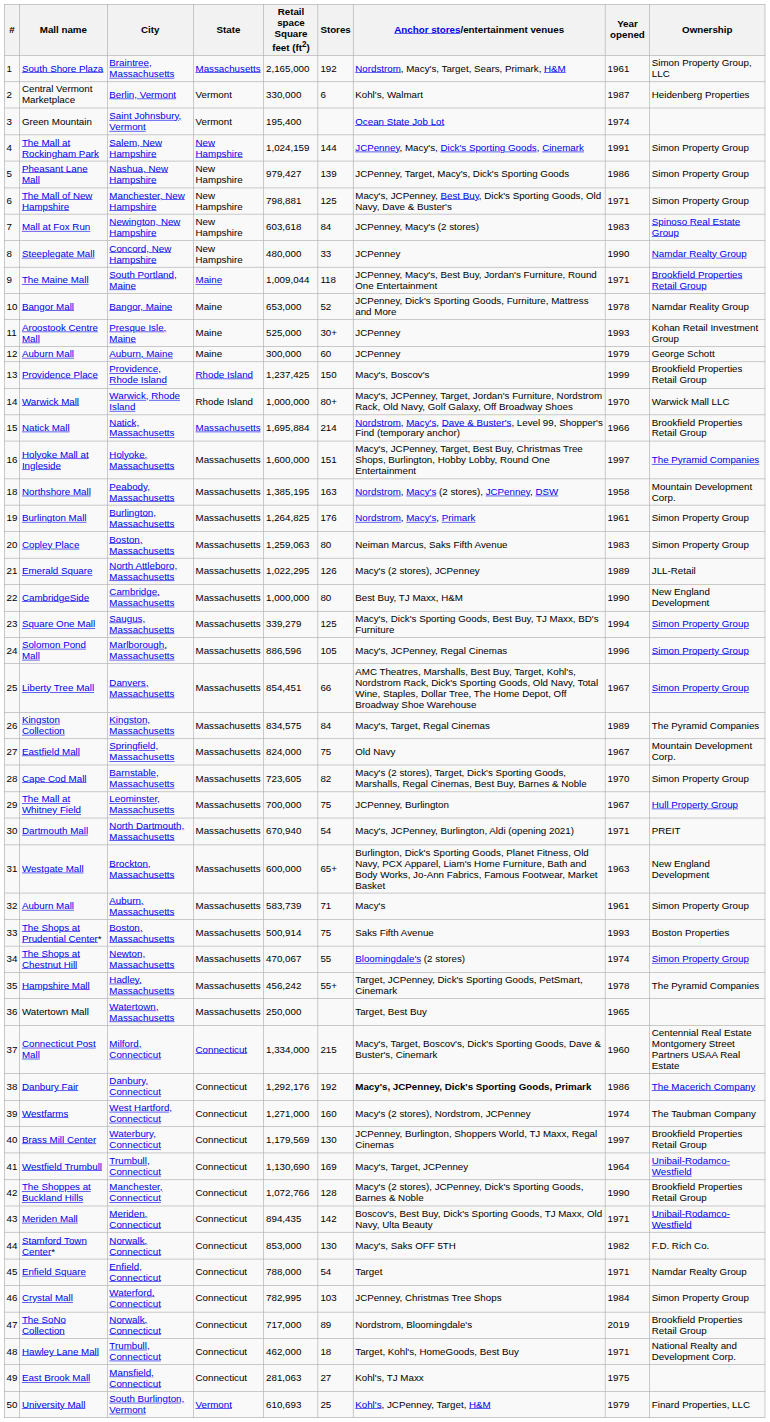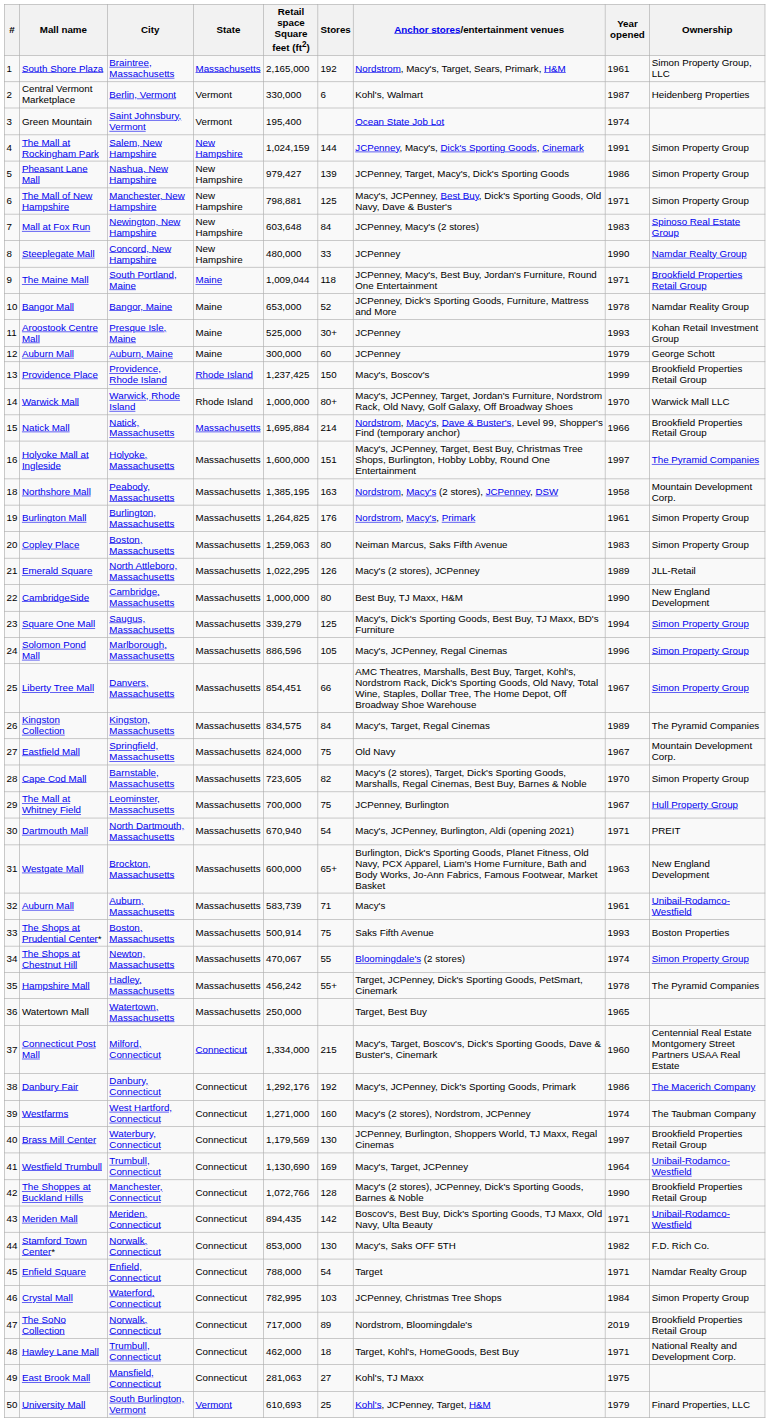 <table class="wikitable sortable">
 <tr>
 <th data-sort-type=number>#</th>
 <th>Mall name</th>
 <th>City</th>
 <th>State</th>
 <th>Retail space<br>Square feet (ft<sup>2</sup>)</th>
 <th>Stores</th>
 <th><a href='#'>Anchor stores</a>/entertainment venues</th>
 <th>Year opened</th>
 <th>Ownership</th>
 </tr>
 <tr>
 <td>1</td>
 <td><a href='#'>South Shore Plaza</a></td>
 <td><a href='#'>Braintree, Massachusetts</a></td>
 <td><a href='#'>Massachusetts</a></td>
 <td>2,165,000</td>
 <td>192</td>
 <td><a href='#'>Nordstrom</a>, Macy's, Target, Sears, Primark, <a href='#'>H&M</a></td>
 <td>1961</td>
 <td>Simon Property Group, LLC</td>
 </tr>
 <tr>
 <td>2</td>
 <td>Central Vermont Marketplace</td>
 <td><a href='#'>Berlin, Vermont</a></td>
 <td>Vermont</td>
 <td>330,000</td>
 <td>6</td>
 <td>Kohl's, Walmart</td>
 <td>1987</td>
 <td>Heidenberg Properties</td>
 </tr>
 <tr>
 <td>3</td>
 <td>Green Mountain</td>
 <td><a href='#'>Saint Johnsbury, Vermont</a></td>
 <td>Vermont</td>
 <td>195,400</td>
 <td></td>
 <td><a href='#'>Ocean State Job Lot</a></td>
 <td>1974</td>
 <td></td>
 </tr>
 <tr>
 <td>4</td>
 <td><a href='#'>The Mall at Rockingham Park</a></td>
 <td><a href='#'>Salem, New Hampshire</a></td>
 <td><a href='#'>New Hampshire</a></td>
 <td>1,024,159<br></td>
 <td>144</td>
 <td><a href='#'>JCPenney</a>, Macy's, <a href='#'>Dick's Sporting Goods</a>, <a href='#'>Cinemark</a></td>
 <td>1991</td>
 <td>Simon Property Group</td>
 </tr>
 <tr>
 <td>5</td>
 <td><a href='#'>Pheasant Lane Mall</a></td>
 <td><a href='#'>Nashua, New Hampshire</a></td>
 <td>New Hampshire</td>
 <td>979,427<br></td>
 <td>139</td>
 <td>JCPenney, Target, Macy's, Dick's Sporting Goods</td>
 <td>1986</td>
 <td>Simon Property Group</td>
 </tr>
 <tr>
 <td>6</td>
 <td><a href='#'>The Mall of New Hampshire</a></td>
 <td><a href='#'>Manchester, New Hampshire</a></td>
 <td>New Hampshire</td>
 <td>798,881<br></td>
 <td>125</td>
 <td>Macy's, JCPenney, <a href='#'>Best Buy</a>, Dick's Sporting Goods, Old Navy, Dave & Buster's</td>
 <td>1971</td>
 <td>Simon Property Group</td>
 </tr>
 <tr>
 <td>7</td>
 <td><a href='#'>Mall at Fox Run</a></td>
 <td><a href='#'>Newington, New Hampshire</a></td>
 <td>New Hampshire</td>
-<td>603,618</td>
+<td>603,648</td>
 <td>84</td>
 <td>JCPenney, Macy's (2 stores)</td>
 <td>1983</td>
 <td><a href='#'>Spinoso Real Estate Group</a></td>
 </tr>
 <tr>
 <td>8</td>
 <td><a href='#'>Steeplegate Mall</a></td>
 <td><a href='#'>Concord, New Hampshire</a></td>
 <td>New Hampshire</td>
 <td>480,000</td>
 <td>33</td>
 <td>JCPenney</td>
 <td>1990</td>
 <td><a href='#'>Namdar Realty Group</a></td>
 </tr>
 <tr>
 <td>9</td>
 <td><a href='#'>The Maine Mall</a></td>
 <td><a href='#'>South Portland, Maine</a></td>
 <td><a href='#'>Maine</a></td>
 <td>1,009,044<br></td>
 <td>118</td>
 <td>JCPenney, Macy's, Best Buy, Jordan's Furniture, Round One Entertainment</td>
 <td>1971</td>
 <td><a href='#'>Brookfield Properties Retail Group</a></td>
 </tr>
 <tr>
 <td>10</td>
 <td><a href='#'>Bangor Mall</a></td>
 <td><a href='#'>Bangor, Maine</a></td>
 <td>Maine</td>
 <td>653,000<br></td>
 <td>52</td>
 <td>JCPenney, Dick's Sporting Goods, Furniture, Mattress and More</td>
 <td>1978</td>
 <td>Namdar Reality Group</td>
 </tr>
 <tr>
 <td>11</td>
 <td><a href='#'>Aroostook Centre Mall</a></td>
 <td><a href='#'>Presque Isle, Maine</a></td>
 <td>Maine</td>
 <td>525,000</td>
 <td>30+</td>
 <td>JCPenney</td>
 <td>1993</td>
 <td>Kohan Retail Investment Group</td>
 </tr>
 <tr>
 <td>12</td>
 <td><a href='#'>Auburn Mall</a></td>
 <td><a href='#'>Auburn, Maine</a></td>
 <td>Maine</td>
 <td>300,000</td>
 <td>60</td>
 <td>JCPenney</td>
 <td>1979</td>
 <td>George Schott</td>
 </tr>
 <tr>
 <td>13</td>
 <td><a href='#'>Providence Place</a></td>
 <td><a href='#'>Providence, Rhode Island</a></td>
 <td><a href='#'>Rhode Island</a></td>
 <td>1,237,425<br></td>
 <td>150</td>
 <td>Macy's, Boscov's</td>
 <td>1999</td>
 <td>Brookfield Properties Retail Group</td>
 </tr>
 <tr>
 <td>14</td>
 <td><a href='#'>Warwick Mall</a></td>
 <td><a href='#'>Warwick, Rhode Island</a></td>
 <td>Rhode Island</td>
 <td>1,000,000</td>
 <td>80+</td>
 <td>Macy's, JCPenney, Target, Jordan's Furniture, Nordstrom Rack, Old Navy, Golf Galaxy, Off Broadway Shoes</td>
 <td>1970</td>
 <td>Warwick Mall LLC</td>
 </tr>
 <tr>
 <td>15</td>
 <td><a href='#'>Natick Mall</a></td>
 <td><a href='#'>Natick, Massachusetts</a></td>
 <td><a href='#'>Massachusetts</a></td>
 <td>1,695,884<br></td>
 <td>214</td>
 <td><a href='#'>Nordstrom</a>, <a href='#'>Macy's</a>, <a href='#'>Dave & Buster's</a>, Level 99, Shopper's Find (temporary anchor)</td>
 <td>1966</td>
 <td>Brookfield Properties Retail Group</td>
 </tr>
 <tr>
 <td>16</td>
 <td><a href='#'>Holyoke Mall at Ingleside</a></td>
 <td><a href='#'>Holyoke, Massachusetts</a></td>
 <td>Massachusetts</td>
 <td>1,600,000<br></td>
 <td>151</td>
 <td>Macy's, JCPenney, Target, Best Buy, Christmas Tree Shops, Burlington, Hobby Lobby, Round One Entertainment</td>
 <td>1997</td>
 <td><a href='#'>The Pyramid Companies</a></td>
 </tr>
 <tr>
 <td>18</td>
 <td><a href='#'>Northshore Mall</a></td>
 <td><a href='#'>Peabody, Massachusetts</a></td>
 <td>Massachusetts</td>
 <td>1,385,195<br></td>
 <td>163</td>
 <td><a href='#'>Nordstrom</a>, <a href='#'>Macy's</a> (2 stores), <a href='#'>JCPenney</a>, <a href='#'>DSW</a></td>
 <td>1958</td>
 <td>Mountain Development Corp.</td>
 </tr>
 <tr>
 <td>19</td>
 <td><a href='#'>Burlington Mall</a></td>
 <td><a href='#'>Burlington, Massachusetts</a></td>
 <td>Massachusetts</td>
 <td>1,264,825<br></td>
 <td>176</td>
 <td><a href='#'>Nordstrom</a>, <a href='#'>Macy's</a>, <a href='#'>Primark</a></td>
 <td>1961</td>
 <td>Simon Property Group</td>
 </tr>
 <tr>
 <td>20</td>
 <td><a href='#'>Copley Place</a></td>
 <td><a href='#'>Boston, Massachusetts</a></td>
 <td>Massachusetts</td>
 <td>1,259,063<br></td>
 <td>80</td>
 <td>Neiman Marcus, Saks Fifth Avenue</td>
 <td>1983</td>
 <td>Simon Property Group</td>
 </tr>
 <tr>
 <td>21</td>
 <td><a href='#'>Emerald Square</a></td>
 <td><a href='#'>North Attleboro, Massachusetts</a></td>
 <td>Massachusetts</td>
 <td>1,022,295<br></td>
 <td>126</td>
 <td>Macy's (2 stores), JCPenney</td>
 <td>1989</td>
 <td>JLL-Retail</td>
 </tr>
 <tr>
 <td>22</td>
 <td><a href='#'>CambridgeSide</a></td>
 <td><a href='#'>Cambridge, Massachusetts</a></td>
 <td>Massachusetts</td>
 <td>1,000,000</td>
 <td>80</td>
 <td>Best Buy, TJ Maxx, H&M</td>
 <td>1990</td>
 <td>New England Development</td>
 </tr>
 <tr>
 <td>23</td>
 <td><a href='#'>Square One Mall</a></td>
 <td><a href='#'>Saugus, Massachusetts</a></td>
 <td>Massachusetts</td>
 <td>339,279<br></td>
 <td>125</td>
 <td>Macy's, Dick's Sporting Goods, Best Buy, TJ Maxx, BD's Furniture</td>
 <td>1994</td>
 <td><a href='#'>Simon Property Group</a></td>
 </tr>
 <tr>
 <td>24</td>
 <td><a href='#'>Solomon Pond Mall</a></td>
 <td><a href='#'>Marlborough, Massachusetts</a></td>
 <td>Massachusetts</td>
 <td>886,596<br></td>
 <td>105</td>
 <td>Macy's, JCPenney, Regal Cinemas</td>
 <td>1996</td>
 <td><a href='#'>Simon Property Group</a></td>
 </tr>
 <tr>
 <td>25</td>
 <td><a href='#'>Liberty Tree Mall</a></td>
 <td><a href='#'>Danvers, Massachusetts</a></td>
 <td>Massachusetts</td>
 <td>854,451<br></td>
 <td>66</td>
 <td>AMC Theatres, Marshalls, Best Buy, Target, Kohl's, Nordstrom Rack, Dick's Sporting Goods, Old Navy, Total Wine, Staples, Dollar Tree, The Home Depot, Off Broadway Shoe Warehouse</td>
 <td>1967</td>
 <td><a href='#'>Simon Property Group</a></td>
 </tr>
 <tr>
 <td>26</td>
 <td><a href='#'>Kingston Collection</a></td>
 <td><a href='#'>Kingston, Massachusetts</a></td>
 <td>Massachusetts</td>
 <td>834,575<br></td>
 <td>84</td>
 <td>Macy's, Target, Regal Cinemas</td>
 <td>1989</td>
 <td>The Pyramid Companies</td>
 </tr>
 <tr>
 <td>27</td>
 <td><a href='#'>Eastfield Mall</a></td>
 <td><a href='#'>Springfield, Massachusetts</a></td>
 <td>Massachusetts</td>
 <td>824,000<br></td>
 <td>75</td>
 <td>Old Navy</td>
 <td>1967</td>
 <td>Mountain Development Corp.</td>
 </tr>
 <tr>
 <td>28</td>
 <td><a href='#'>Cape Cod Mall</a></td>
 <td><a href='#'>Barnstable, Massachusetts</a></td>
 <td>Massachusetts</td>
 <td>723,605<br></td>
 <td>82</td>
 <td>Macy's (2 stores), Target, Dick's Sporting Goods, Marshalls, Regal Cinemas, Best Buy, Barnes & Noble</td>
 <td>1970</td>
 <td>Simon Property Group</td>
 </tr>
 <tr>
 <td>29</td>
 <td><a href='#'>The Mall at Whitney Field</a></td>
 <td><a href='#'>Leominster, Massachusetts</a></td>
 <td>Massachusetts</td>
 <td>700,000<br></td>
 <td>75</td>
 <td>JCPenney, Burlington</td>
 <td>1967</td>
 <td><a href='#'>Hull Property Group</a></td>
 </tr>
 <tr>
 <td>30</td>
 <td><a href='#'>Dartmouth Mall</a></td>
 <td><a href='#'>North Dartmouth, Massachusetts</a></td>
 <td>Massachusetts</td>
 <td>670,940<br></td>
 <td>54</td>
 <td>Macy's, JCPenney, Burlington, Aldi (opening 2021)</td>
 <td>1971</td>
 <td>PREIT</td>
 </tr>
 <tr>
 <td>31</td>
 <td><a href='#'>Westgate Mall</a></td>
 <td><a href='#'>Brockton, Massachusetts</a></td>
 <td>Massachusetts</td>
 <td>600,000<br></td>
 <td>65+</td>
 <td>Burlington, Dick's Sporting Goods, Planet Fitness, Old Navy, PCX Apparel, Liam's Home Furniture, Bath and Body Works, Jo-Ann Fabrics, Famous Footwear, Market Basket</td>
 <td>1963</td>
 <td>New England Development</td>
 </tr>
 <tr>
 <td>32</td>
 <td><a href='#'>Auburn Mall</a></td>
 <td><a href='#'>Auburn, Massachusetts</a></td>
 <td>Massachusetts</td>
 <td>583,739<br></td>
 <td>71</td>
 <td>Macy's</td>
 <td>1961</td>
-<td>Simon Property Group</td>
+<td><a href='#'>Unibail-Rodamco-Westfield</a></td>
 </tr>
 <tr>
 <td>33</td>
 <td><a href='#'>The Shops at Prudential Center</a>*</td>
 <td><a href='#'>Boston, Massachusetts</a></td>
 <td>Massachusetts</td>
 <td>500,914<br></td>
 <td>75</td>
 <td>Saks Fifth Avenue</td>
 <td>1993</td>
 <td>Boston Properties</td>
 </tr>
 <tr>
 <td>34</td>
 <td><a href='#'>The Shops at Chestnut Hill</a></td>
 <td><a href='#'>Newton, Massachusetts</a></td>
 <td>Massachusetts</td>
 <td>470,067<br></td>
 <td>55</td>
 <td><a href='#'>Bloomingdale's</a> (2 stores)</td>
 <td>1974</td>
 <td><a href='#'>Simon Property Group</a></td>
 </tr>
 <tr>
 <td>35</td>
 <td><a href='#'>Hampshire Mall</a></td>
 <td><a href='#'>Hadley, Massachusetts</a></td>
 <td>Massachusetts</td>
 <td>456,242<br></td>
 <td>55+</td>
 <td>Target, JCPenney, Dick's Sporting Goods, PetSmart, Cinemark</td>
 <td>1978</td>
 <td>The Pyramid Companies</td>
 </tr>
 <tr>
 <td>36</td>
 <td>Watertown Mall</td>
 <td><a href='#'>Watertown, Massachusetts</a></td>
 <td>Massachusetts</td>
 <td>250,000</td>
 <td></td>
 <td>Target, Best Buy</td>
 <td>1965</td>
 <td></td>
 </tr>
 <tr>
 <td>37</td>
 <td><a href='#'>Connecticut Post Mall</a></td>
 <td><a href='#'>Milford, Connecticut</a></td>
 <td><a href='#'>Connecticut</a></td>
 <td>1,334,000</td>
 <td>215</td>
 <td>Macy's, Target, Boscov's, Dick's Sporting Goods, Dave & Buster's, Cinemark</td>
 <td>1960</td>
 <td>Centennial Real Estate Montgomery Street Partners USAA Real Estate</td>
 </tr>
 <tr>
 <td>38</td>
 <td><a href='#'>Danbury Fair</a></td>
 <td><a href='#'>Danbury, Connecticut</a></td>
 <td>Connecticut</td>
 <td>1,292,176</td>
 <td>192</td>
-<td><strong>Macy's, JCPenney, Dick's Sporting Goods, Primark</strong></td>
+<td>Macy's, JCPenney, Dick's Sporting Goods, Primark</td>
 <td>1986</td>
 <td><a href='#'>The Macerich Company</a></td>
 </tr>
 <tr>
 <td>39</td>
 <td><a href='#'>Westfarms</a></td>
 <td><a href='#'>West Hartford, Connecticut</a></td>
 <td>Connecticut</td>
 <td>1,271,000</td>
 <td>160</td>
 <td>Macy's (2 stores), Nordstrom, JCPenney</td>
 <td>1974</td>
 <td>The Taubman Company</td>
 </tr>
 <tr>
 <td>40</td>
 <td><a href='#'>Brass Mill Center</a></td>
 <td><a href='#'>Waterbury, Connecticut</a></td>
 <td>Connecticut</td>
 <td>1,179,569<br></td>
 <td>130</td>
 <td>JCPenney, Burlington, Shoppers World, TJ Maxx, Regal Cinemas</td>
 <td>1997</td>
 <td>Brookfield Properties Retail Group</td>
 </tr>
 <tr>
 <td>41</td>
 <td><a href='#'>Westfield Trumbull</a></td>
 <td><a href='#'>Trumbull, Connecticut</a></td>
 <td>Connecticut</td>
 <td>1,130,690<br></td>
 <td>169</td>
 <td>Macy's, Target, JCPenney</td>
 <td>1964</td>
 <td><a href='#'>Unibail-Rodamco-Westfield</a></td>
 </tr>
 <tr>
 <td>42</td>
 <td><a href='#'>The Shoppes at Buckland Hills</a></td>
 <td><a href='#'>Manchester, Connecticut</a></td>
 <td>Connecticut</td>
 <td>1,072,766<br></td>
 <td>128</td>
 <td>Macy's (2 stores), JCPenney, Dick's Sporting Goods, Barnes & Noble</td>
 <td>1990</td>
 <td>Brookfield Properties Retail Group</td>
 </tr>
 <tr>
 <td>43</td>
 <td><a href='#'>Meriden Mall</a></td>
 <td><a href='#'>Meriden, Connecticut</a></td>
 <td>Connecticut</td>
 <td>894,435<br></td>
 <td>142</td>
 <td>Boscov's, Best Buy, Dick's Sporting Goods, TJ Maxx, Old Navy, Ulta Beauty</td>
 <td>1971</td>
 <td><a href='#'>Unibail-Rodamco-Westfield</a></td>
 </tr>
 <tr>
 <td>44</td>
 <td><a href='#'>Stamford Town Center</a>*</td>
 <td><a href='#'>Norwalk, Connecticut</a></td>
 <td>Connecticut</td>
 <td>853,000</td>
 <td>130</td>
 <td>Macy's, Saks OFF 5TH</td>
 <td>1982</td>
 <td>F.D. Rich Co.</td>
 </tr>
 <tr>
 <td>45</td>
 <td><a href='#'>Enfield Square</a></td>
 <td><a href='#'>Enfield, Connecticut</a></td>
 <td>Connecticut</td>
 <td>788,000</td>
 <td>54</td>
 <td>Target</td>
 <td>1971</td>
 <td>Namdar Realty Group</td>
 </tr>
 <tr>
 <td>46</td>
 <td><a href='#'>Crystal Mall</a></td>
 <td><a href='#'>Waterford, Connecticut</a></td>
 <td>Connecticut</td>
 <td>782,995<br></td>
 <td>103</td>
 <td>JCPenney, Christmas Tree Shops</td>
 <td>1984</td>
 <td>Simon Property Group</td>
 </tr>
 <tr>
 <td>47</td>
 <td><a href='#'>The SoNo Collection</a></td>
 <td><a href='#'>Norwalk, Connecticut</a></td>
 <td>Connecticut</td>
 <td>717,000<br></td>
 <td>89</td>
 <td>Nordstrom, Bloomingdale's</td>
 <td>2019</td>
 <td>Brookfield Properties Retail Group</td>
 </tr>
 <tr>
 <td>48</td>
 <td><a href='#'>Hawley Lane Mall</a></td>
 <td><a href='#'>Trumbull, Connecticut</a></td>
 <td>Connecticut</td>
 <td>462,000</td>
 <td>18</td>
 <td>Target, Kohl's, HomeGoods, Best Buy</td>
 <td>1971</td>
 <td>National Realty and Development Corp.</td>
 </tr>
 <tr>
 <td>49</td>
 <td><a href='#'>East Brook Mall</a></td>
 <td><a href='#'>Mansfield, Connecticut</a></td>
 <td>Connecticut</td>
 <td>281,063</td>
 <td>27</td>
 <td>Kohl's, TJ Maxx</td>
 <td>1975</td>
 <td></td>
 </tr>
 <tr>
 <td>50</td>
 <td><a href='#'>University Mall</a></td>
 <td><a href='#'>South Burlington, Vermont</a></td>
 <td><a href='#'>Vermont</a></td>
 <td>610,693</td>
 <td>25</td>
 <td><a href='#'>Kohl's</a>, JCPenney, Target, <a href='#'>H&M</a></td>
 <td>1979</td>
 <td>Finard Properties, LLC</td>
 </tr>
 </table>
